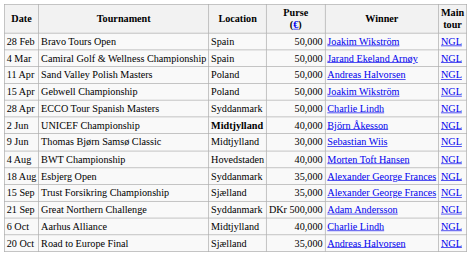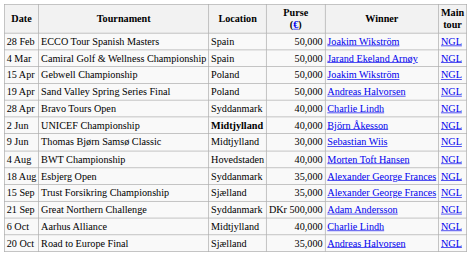 <table class="wikitable" style="font-size:95%;">
 <tr>
 <th>Date</th>
 <th>Tournament</th>
 <th>Location</th>
 <th>Purse<br>(<a href='#'>€</a>)</th>
 <th>Winner</th>
 <th>Main<br>tour</th>
 </tr>
 <tr>
 <td>28 Feb</td>
-<td>Bravo Tours Open</td>
+<td>ECCO Tour Spanish Masters</td>
 <td>Spain</td>
 <td align=right>50,000</td>
 <td> <a href='#'>Joakim Wikström</a></td>
 <td><a href='#'>NGL</a></td>
 </tr>
 <tr>
 <td>4 Mar</td>
 <td>Camiral Golf & Wellness Championship</td>
 <td>Spain</td>
 <td align=right>50,000</td>
 <td> <a href='#'>Jarand Ekeland Arnøy</a></td>
 <td><a href='#'>NGL</a></td>
 </tr>
 <tr>
-<td>11 Apr</td>
-<td>Sand Valley Polish Masters</td>
-<td>Poland</td>
-<td align=right>50,000</td>
-<td> <a href='#'>Andreas Halvorsen</a></td>
-<td><a href='#'>NGL</a></td>
-</tr>
-<tr>
 <td>15 Apr</td>
 <td>Gebwell Championship</td>
 <td>Poland</td>
 <td align=right>50,000</td>
 <td> <a href='#'>Joakim Wikström</a></td>
 <td><a href='#'>NGL</a></td>
 </tr>
 <tr>
+<td>19 Apr</td>
+<td>Sand Valley Spring Series Final</td>
+<td>Poland</td>
+<td align=right>50,000</td>
+<td> <a href='#'>Andreas Halvorsen</a></td>
+<td><a href='#'>NGL</a></td>
+</tr>
+<tr>
 <td>28 Apr</td>
-<td>ECCO Tour Spanish Masters</td>
+<td>Bravo Tours Open</td>
 <td>Syddanmark</td>
-<td align=right>50,000</td>
+<td align=right>40,000</td>
 <td> <a href='#'>Charlie Lindh</a></td>
 <td><a href='#'>NGL</a></td>
 </tr>
 <tr>
 <td>2 Jun</td>
 <td>UNICEF Championship</td>
 <td><strong>Midtjylland</strong></td>
 <td align=right>40,000</td>
 <td> <a href='#'>Björn Åkesson</a></td>
 <td><a href='#'>NGL</a></td>
 </tr>
 <tr>
 <td>9 Jun</td>
 <td>Thomas Bjørn Samsø Classic</td>
 <td>Midtjylland</td>
 <td align=right>30,000</td>
 <td> <a href='#'>Sebastian Wiis</a></td>
 <td><a href='#'>NGL</a></td>
 </tr>
 <tr>
 <td>4 Aug</td>
 <td>BWT Championship</td>
 <td>Hovedstaden</td>
 <td align=right>40,000</td>
 <td> <a href='#'>Morten Toft Hansen</a></td>
 <td><a href='#'>NGL</a></td>
 </tr>
 <tr>
 <td>18 Aug</td>
 <td>Esbjerg Open</td>
 <td>Syddanmark</td>
 <td align=right>35,000</td>
 <td> <a href='#'>Alexander George Frances</a></td>
 <td><a href='#'>NGL</a></td>
 </tr>
 <tr>
 <td>15 Sep</td>
 <td>Trust Forsikring Championship</td>
 <td>Sjælland</td>
 <td align=right>35,000</td>
 <td> <a href='#'>Alexander George Frances</a></td>
 <td><a href='#'>NGL</a></td>
 </tr>
 <tr>
 <td>21 Sep</td>
 <td>Great Northern Challenge</td>
 <td>Syddanmark</td>
 <td align=right>DKr 500,000</td>
 <td> <a href='#'>Adam Andersson</a></td>
 <td><a href='#'>NGL</a></td>
 </tr>
 <tr>
 <td>6 Oct</td>
 <td>Aarhus Alliance</td>
 <td>Midtjylland</td>
 <td align=right>40,000</td>
 <td> <a href='#'>Charlie Lindh</a></td>
 <td><a href='#'>NGL</a></td>
 </tr>
 <tr>
 <td>20 Oct</td>
 <td>Road to Europe Final</td>
 <td>Sjælland</td>
 <td align=right>35,000</td>
 <td> <a href='#'>Andreas Halvorsen</a></td>
 <td><a href='#'>NGL</a></td>
 </tr>
 </table>
